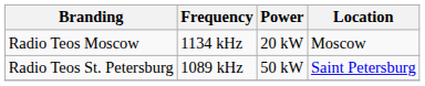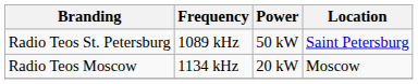 <table class="wikitable">
 <tr>
 <th>Branding</th>
 <th>Frequency</th>
 <th>Power</th>
 <th>Location</th>
 </tr>
 <tr>
+<td>Radio Teos St. Petersburg</td>
+<td>1089 kHz</td>
+<td>50 kW</td>
+<td><a href='#'>Saint Petersburg</a></td>
+</tr>
+<tr>
 <td>Radio Teos Moscow</td>
 <td>1134 kHz</td>
 <td>20 kW</td>
 <td>Moscow</td>
 </tr>
 <tr>
-<td>Radio Teos St. Petersburg</td>
-<td>1089 kHz</td>
-<td>50 kW</td>
-<td><a href='#'>Saint Petersburg</a></td>
-</tr>
-<tr>
 </tr>
 </table>
